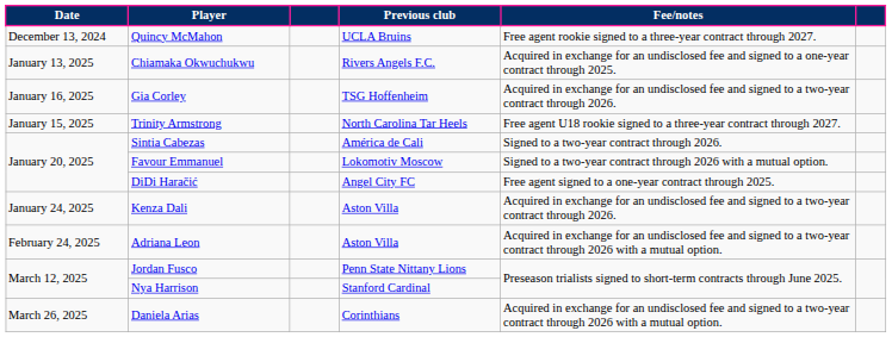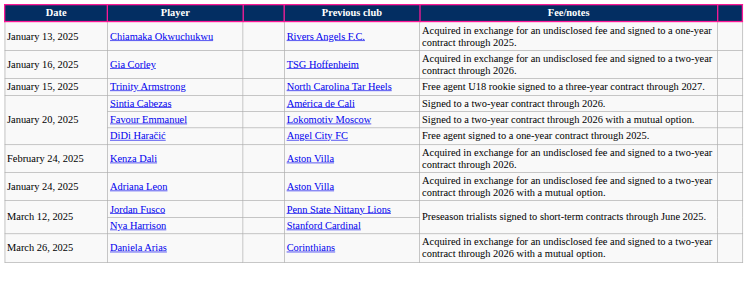 <table class="wikitable">
 <tr>
 <th style="background:#032E62; color:white; border:2px solid #FC1896; width:150px;" scope="col">Date</th>
 <th style="background:#032E62; color:white; border:2px solid #FC1896; width:200px;" scope="col">Player</th>
 <th style="background:#032E62; color:white; border:2px solid #FC1896; width:55px;" scope="col"></th>
 <th style="background:#032E62; color:white; border:2px solid #FC1896; width:200px;" scope="col">Previous club</th>
 <th style="background:#032E62; color:white; border:2px solid #FC1896; width:450px;" scope="col">Fee/notes</th>
 <th style="background:#032E62; color:white; border:2px solid #FC1896; width:30px;" scope="col"></th>
-</tr>
-<tr>
-<td>December 13, 2024</td>
-<td> <a href='#'>Quincy McMahon</a></td>
-<td></td>
-<td> <a href='#'>UCLA Bruins</a></td>
-<td>Free agent rookie signed to a three-year contract through 2027.</td>
-<td></td>
 </tr>
 <tr>
 <td>January 13, 2025</td>
 <td> <a href='#'>Chiamaka Okwuchukwu</a></td>
 <td></td>
 <td> <a href='#'>Rivers Angels F.C.</a></td>
 <td>Acquired in exchange for an undisclosed fee and signed to a one-year contract through 2025.</td>
 <td></td>
 </tr>
 <tr>
 <td>January 16, 2025</td>
 <td> <a href='#'>Gia Corley</a></td>
 <td></td>
 <td> <a href='#'>TSG Hoffenheim</a></td>
 <td>Acquired in exchange for an undisclosed fee and signed to a two-year contract through 2026.</td>
 <td></td>
 </tr>
 <tr>
 <td>January 15, 2025</td>
 <td> <a href='#'>Trinity Armstrong</a></td>
 <td></td>
 <td> <a href='#'>North Carolina Tar Heels</a></td>
 <td>Free agent U18 rookie signed to a three-year contract through 2027.</td>
 <td></td>
 </tr>
 <tr>
 <td rowspan="3">January 20, 2025</td>
 <td> <a href='#'>Sintia Cabezas</a></td>
 <td></td>
 <td> <a href='#'>América de Cali</a></td>
 <td>Signed to a two-year contract through 2026.</td>
 <td></td>
 </tr>
 <tr>
 <td> <a href='#'>Favour Emmanuel</a></td>
 <td></td>
 <td> <a href='#'>Lokomotiv Moscow</a></td>
 <td>Signed to a two-year contract through 2026 with a mutual option.</td>
 <td></td>
 </tr>
 <tr>
 <td> <a href='#'>DiDi Haračić</a></td>
 <td></td>
 <td> <a href='#'>Angel City FC</a></td>
 <td>Free agent signed to a one-year contract through 2025.</td>
 <td></td>
 </tr>
 <tr>
-<td>January 24, 2025</td>
+<td>February 24, 2025</td>
 <td> <a href='#'>Kenza Dali</a></td>
 <td></td>
 <td> <a href='#'>Aston Villa</a></td>
 <td>Acquired in exchange for an undisclosed fee and signed to a two-year contract through 2026.</td>
 <td></td>
 </tr>
 <tr>
-<td>February 24, 2025</td>
+<td>January 24, 2025</td>
 <td> <a href='#'>Adriana Leon</a></td>
 <td></td>
 <td> <a href='#'>Aston Villa</a></td>
 <td>Acquired in exchange for an undisclosed fee and signed to a two-year contract through 2026 with a mutual option.</td>
 <td></td>
 </tr>
 <tr>
 <td rowspan="2">March 12, 2025</td>
 <td> <a href='#'>Jordan Fusco</a></td>
 <td></td>
 <td> <a href='#'>Penn State Nittany Lions</a></td>
 <td rowspan="2">Preseason trialists signed to short-term contracts through June 2025.</td>
 <td rowspan="2"></td>
 </tr>
 <tr>
 <td> <a href='#'>Nya Harrison</a></td>
 <td></td>
 <td> <a href='#'>Stanford Cardinal</a></td>
 </tr>
 <tr>
 <td>March 26, 2025</td>
 <td> <a href='#'>Daniela Arias</a></td>
 <td></td>
 <td> <a href='#'>Corinthians</a></td>
 <td>Acquired in exchange for an undisclosed fee and signed to a two-year contract through 2026 with a mutual option.</td>
 <td></td>
 </tr>
 </table>
